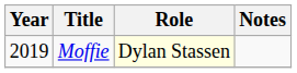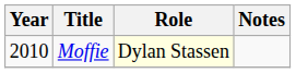 <table class="wikitable unsortable">
 <tr>
 <th>Year</th>
 <th>Title</th>
 <th>Role</th>
 <th>Notes</th>
 </tr>
 <tr>
-<td>2019</td>
+<td>2010</td>
 <td><em><a href='#'>Moffie</a></em></td>
 <td style="background: lightyellow;">Dylan Stassen</td>
 <td></td>
 </tr>
 <tr>
 </tr>
 </table>
